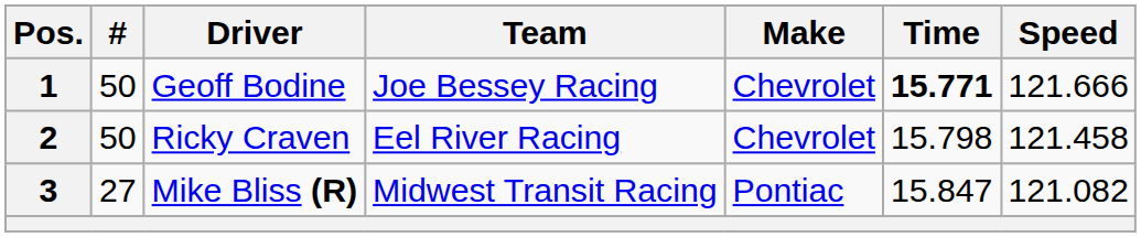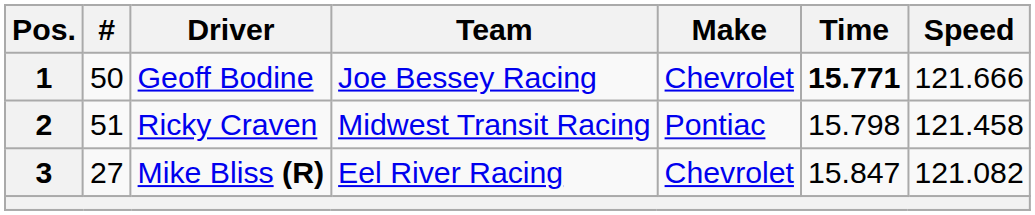 <table class="wikitable" style="font-size:95%">
 <tr>
 <th>Pos.</th>
 <th>#</th>
 <th>Driver</th>
 <th>Team</th>
 <th>Make</th>
 <th>Time</th>
 <th>Speed</th>
 </tr>
 <tr>
 <th>1</th>
 <td>50</td>
 <td><a href='#'>Geoff Bodine</a></td>
 <td><a href='#'>Joe Bessey Racing</a></td>
 <td><a href='#'>Chevrolet</a></td>
 <td><strong>15.771</strong></td>
 <td>121.666</td>
 </tr>
 <tr>
 <th>2</th>
-<td>50</td>
+<td>51</td>
 <td><a href='#'>Ricky Craven</a></td>
-<td><a href='#'>Eel River Racing</a></td>
-<td><a href='#'>Chevrolet</a></td>
+<td><a href='#'>Midwest Transit Racing</a></td>
+<td><a href='#'>Pontiac</a></td>
 <td>15.798</td>
 <td>121.458</td>
 </tr>
 <tr>
 <th>3</th>
 <td>27</td>
 <td><a href='#'>Mike Bliss</a> <strong>(R)</strong></td>
-<td><a href='#'>Midwest Transit Racing</a></td>
-<td><a href='#'>Pontiac</a></td>
+<td><a href='#'>Eel River Racing</a></td>
+<td><a href='#'>Chevrolet</a></td>
 <td>15.847</td>
 <td>121.082</td>
 </tr>
 <tr>
 <th colspan="7"></th>
 </tr>
 </table>
